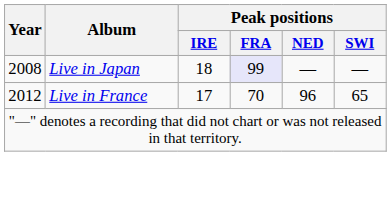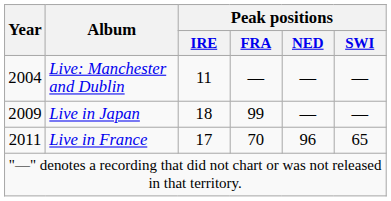 <table class="wikitable">
 <tr>
 <th align="center" rowspan="2" width="10">Year</th>
 <th align="center" rowspan="2" width="120">Album</th>
 <th align="center" colspan="4" width="30">Peak positions</th>
 </tr>
 <tr>
 <th scope="col" style="width:3em;font-size:90%;"><a href='#'>IRE</a><br></th>
 <th scope="col" style="width:3em;font-size:90%;"><a href='#'>FRA</a><br></th>
 <th scope="col" style="width:3em;font-size:90%;"><a href='#'>NED</a><br></th>
 <th scope="col" style="width:3em;font-size:90%;"><a href='#'>SWI</a><br></th>
 </tr>
 <tr>
-<td align="center" rowspan="1">2008</td>
-<td><em><a href='#'>Live in Japan</a></em></td>
-<td align="center">18</td>
-<td align="center" style="background: lavender;">99</td>
+<td align="center" rowspan="1">2004</td>
+<td><em><a href='#'>Live: Manchester and Dublin</a></em></td>
+<td align="center">11</td>
+<td align="center">—</td>
 <td align="center">—</td>
 <td align="center">—</td>
 </tr>
 <tr>
-<td align="center" rowspan="1">2012</td>
+<td align="center" rowspan="1">2009</td>
+<td><em><a href='#'>Live in Japan</a></em></td>
+<td align="center">18</td>
+<td align="center">99</td>
+<td align="center">—</td>
+<td align="center">—</td>
+</tr>
+<tr>
+<td align="center" rowspan="1">2011</td>
 <td><em><a href='#'>Live in France</a></em></td>
 <td align="center">17</td>
 <td align="center">70</td>
 <td align="center">96</td>
 <td align="center">65</td>
 </tr>
 <tr>
 <td colspan="6" style="font-size:90%" align="center">"—" denotes a recording that did not chart or was not released in that territory.</td>
 </tr>
 </table>
